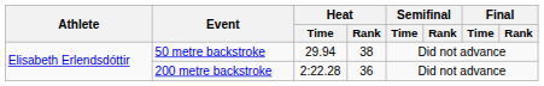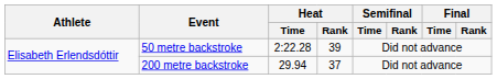 <table class="wikitable" style="text-align:center; font-size:90%; width:50%;">
 <tr>
 <th rowspan="2">Athlete</th>
 <th rowspan="2">Event</th>
 <th colspan="2">Heat</th>
 <th colspan="2">Semifinal</th>
 <th colspan="2">Final</th>
 </tr>
 <tr style="font-size:95%">
 <th>Time</th>
 <th>Rank</th>
 <th>Time</th>
 <th>Rank</th>
 <th>Time</th>
 <th>Rank</th>
 </tr>
 <tr>
 <td align=left rowspan=2><a href='#'>Elisabeth Erlendsdóttir</a></td>
 <td align=left><a href='#'>50 metre backstroke</a></td>
-<td>29.94</td>
-<td>38</td>
+<td>2:22.28</td>
+<td>39</td>
 <td colspan=4>Did not advance</td>
 </tr>
 <tr>
 <td align=left><a href='#'>200 metre backstroke</a></td>
-<td>2:22.28</td>
-<td>36</td>
+<td>29.94</td>
+<td>37</td>
 <td colspan=4>Did not advance</td>
 </tr>
 </table>
